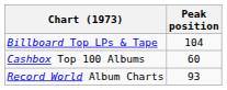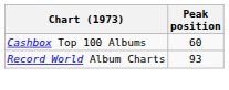 <table class="wikitable">
 <tr>
 <th>Chart (1973)</th>
 <th>Peak<br>position</th>
-</tr>
-<tr>
-<td><a href='#'><em>Billboard</em> Top LPs & Tape</a></td>
-<td align="center">104</td>
 </tr>
 <tr>
 <td><em><a href='#'>Cashbox</a></em> Top 100 Albums</td>
 <td align="center">60</td>
 </tr>
 <tr>
 <td><em><a href='#'>Record World</a></em> Album Charts</td>
 <td align="center">93</td>
 </tr>
 </table>
